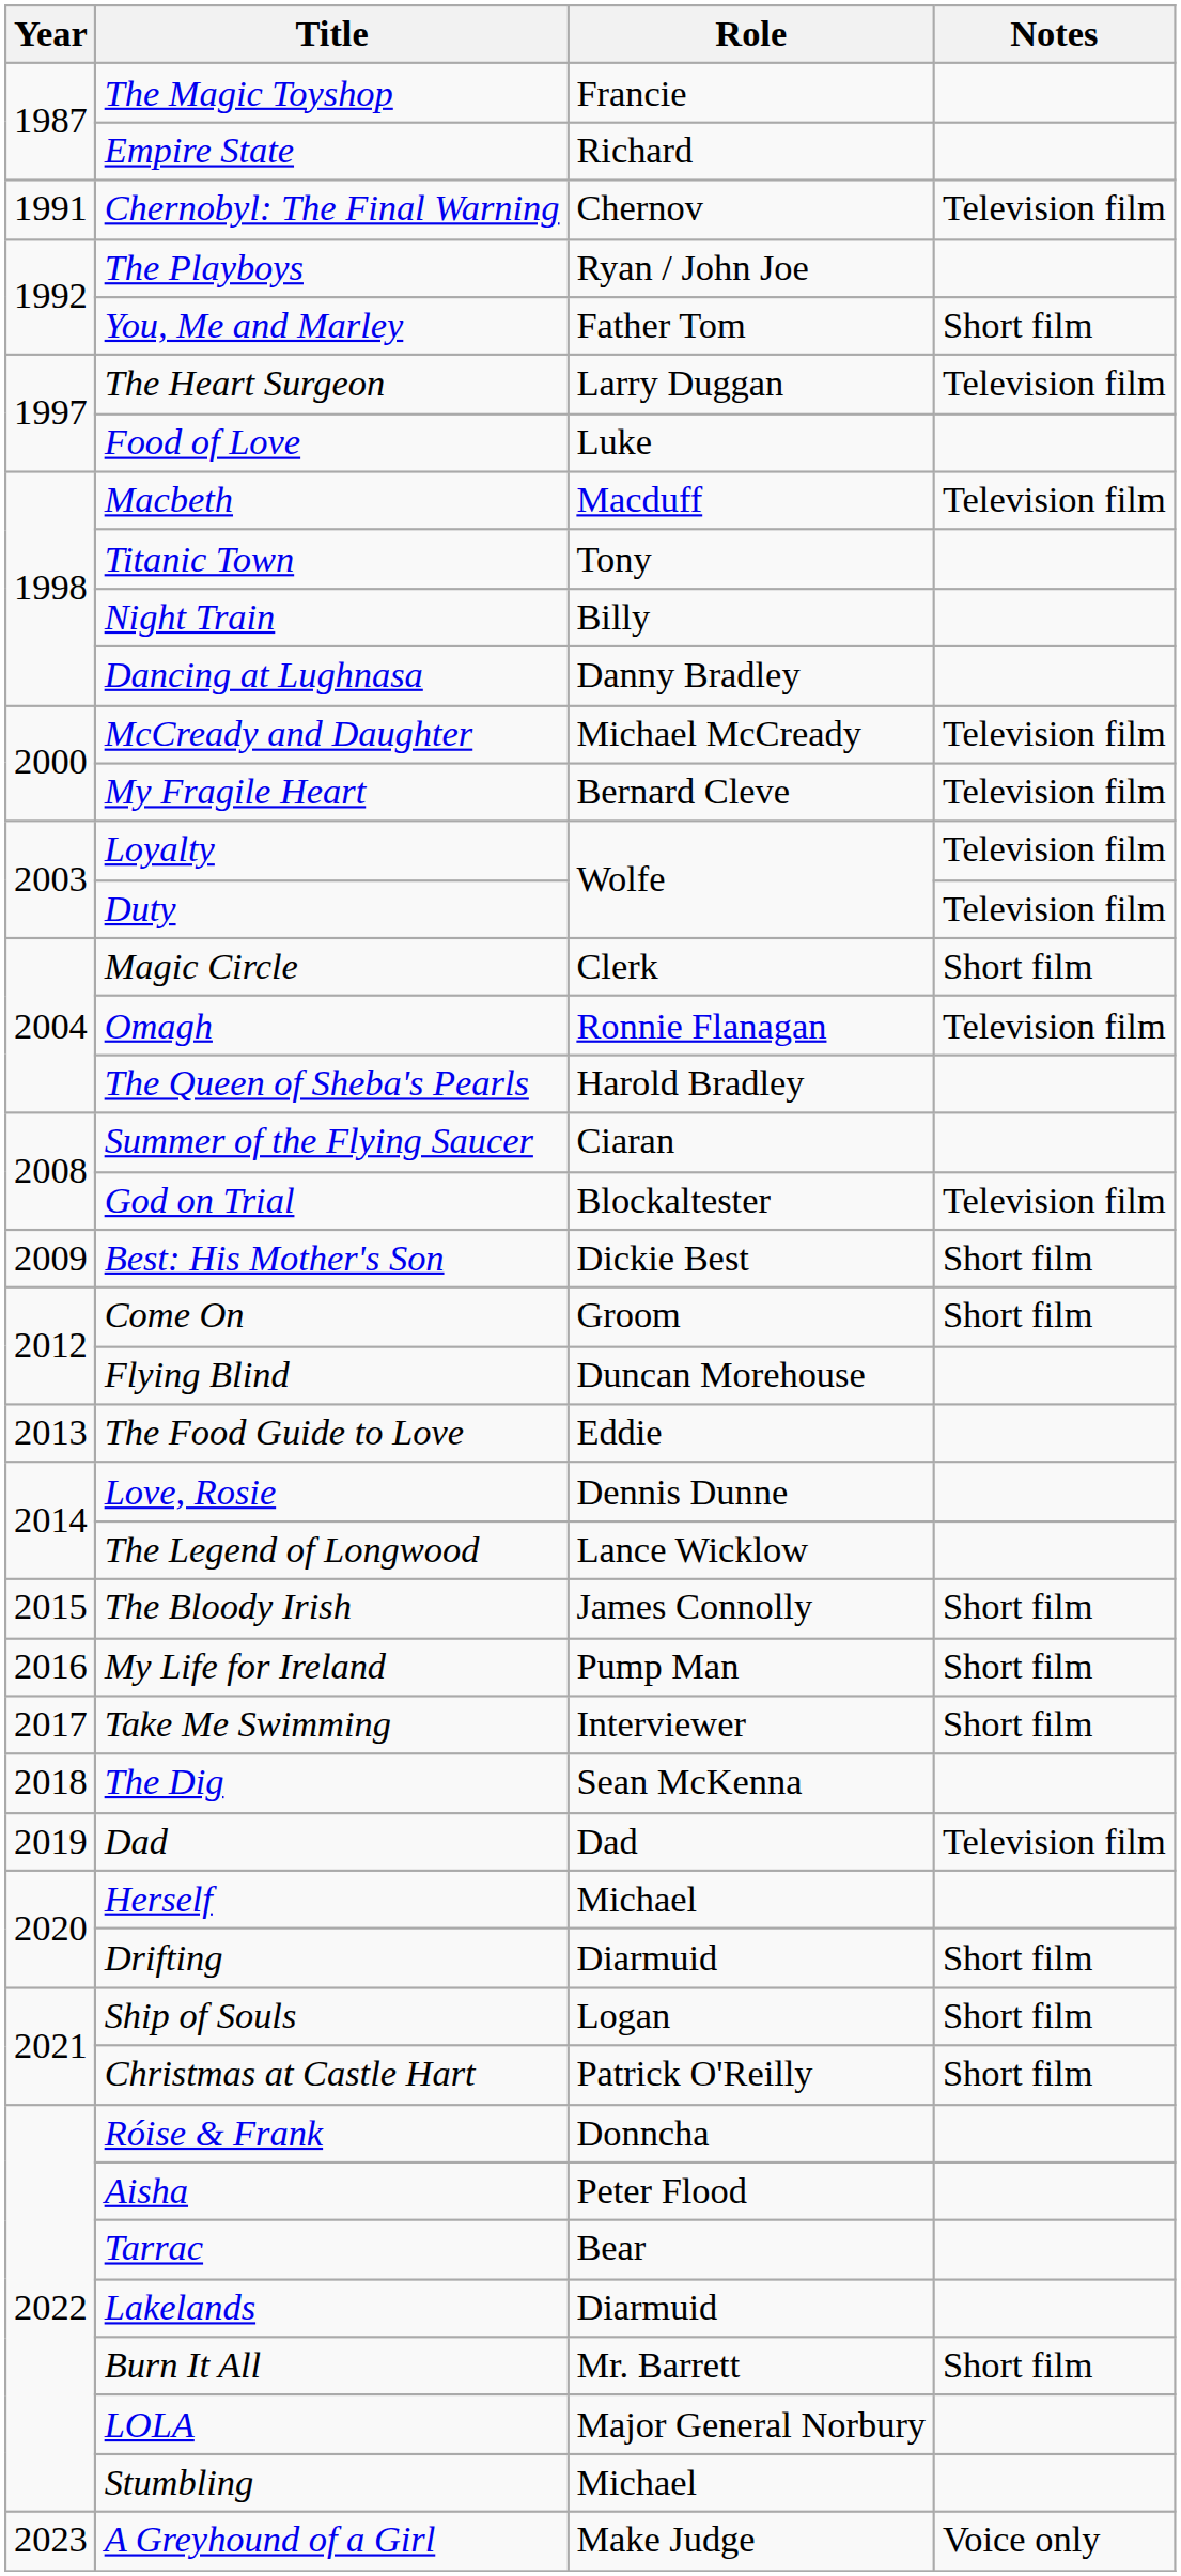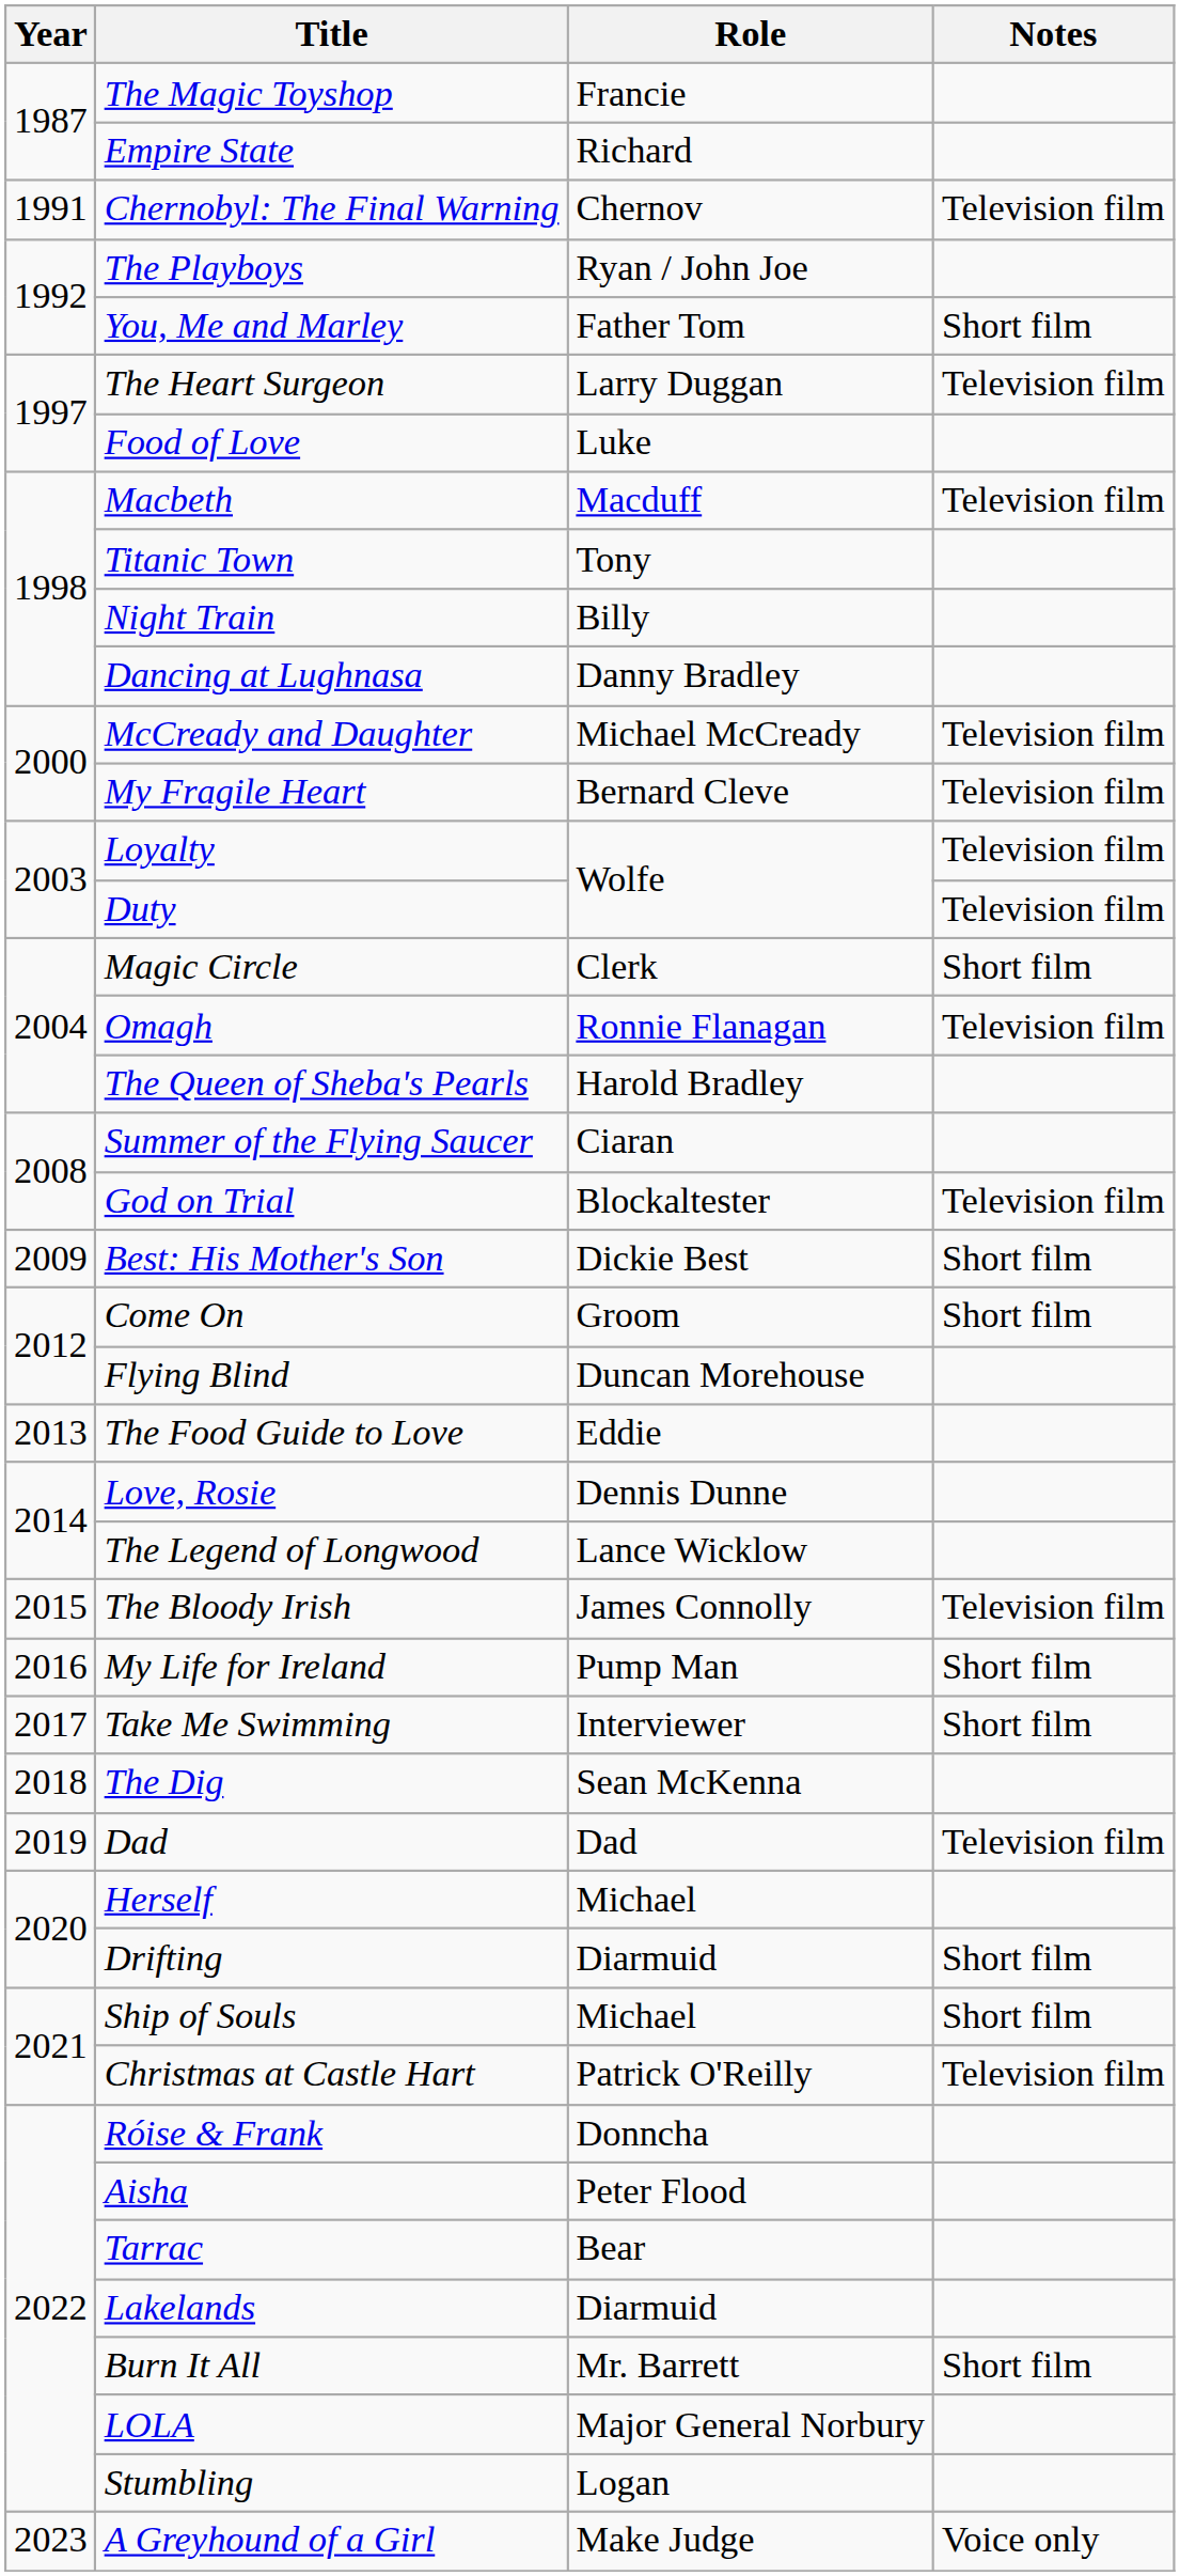 <table class="wikitable sortable">
 <tr>
 <th>Year</th>
 <th>Title</th>
 <th>Role</th>
 <th>Notes</th>
 </tr>
 <tr>
 <td rowspan="2">1987</td>
 <td><em><a href='#'>The Magic Toyshop</a></em></td>
 <td>Francie</td>
 <td></td>
 </tr>
 <tr>
 <td><em><a href='#'>Empire State</a></em></td>
 <td>Richard</td>
 <td></td>
 </tr>
 <tr>
 <td>1991</td>
 <td><em><a href='#'>Chernobyl: The Final Warning</a></em></td>
 <td>Chernov</td>
 <td>Television film</td>
 </tr>
 <tr>
 <td rowspan="2">1992</td>
 <td><em><a href='#'>The Playboys</a></em></td>
 <td>Ryan / John Joe</td>
 <td></td>
 </tr>
 <tr>
 <td><em><a href='#'>You, Me and Marley</a></em></td>
 <td>Father Tom</td>
 <td>Short film</td>
 </tr>
 <tr>
 <td rowspan="2">1997</td>
 <td><em>The Heart Surgeon</em></td>
 <td>Larry Duggan</td>
 <td>Television film</td>
 </tr>
 <tr>
 <td><em><a href='#'>Food of Love</a></em></td>
 <td>Luke</td>
 <td></td>
 </tr>
 <tr>
 <td rowspan="4">1998</td>
 <td><em><a href='#'>Macbeth</a></em></td>
 <td><a href='#'>Macduff</a></td>
 <td>Television film</td>
 </tr>
 <tr>
 <td><em><a href='#'>Titanic Town</a></em></td>
 <td>Tony</td>
 <td></td>
 </tr>
 <tr>
 <td><em><a href='#'>Night Train</a></em></td>
 <td>Billy</td>
 <td></td>
 </tr>
 <tr>
 <td><em><a href='#'>Dancing at Lughnasa</a></em></td>
 <td>Danny Bradley</td>
 <td></td>
 </tr>
 <tr>
 <td rowspan="2">2000</td>
 <td><em><a href='#'>McCready and Daughter</a></em></td>
 <td>Michael McCready</td>
 <td>Television film</td>
 </tr>
 <tr>
 <td><em><a href='#'>My Fragile Heart</a></em></td>
 <td>Bernard Cleve</td>
 <td>Television film</td>
 </tr>
 <tr>
 <td rowspan="2">2003</td>
 <td><em><a href='#'>Loyalty</a></em></td>
 <td rowspan="2">Wolfe</td>
 <td>Television film</td>
 </tr>
 <tr>
 <td><em><a href='#'>Duty</a></em></td>
 <td>Television film</td>
 </tr>
 <tr>
 <td rowspan="3">2004</td>
 <td><em>Magic Circle</em></td>
 <td>Clerk</td>
 <td>Short film</td>
 </tr>
 <tr>
 <td><em><a href='#'>Omagh</a></em></td>
 <td><a href='#'>Ronnie Flanagan</a></td>
 <td>Television film</td>
 </tr>
 <tr>
 <td><em><a href='#'>The Queen of Sheba's Pearls</a></em></td>
 <td>Harold Bradley</td>
 <td></td>
 </tr>
 <tr>
 <td rowspan="2">2008</td>
 <td><em><a href='#'>Summer of the Flying Saucer</a></em></td>
 <td>Ciaran</td>
 <td></td>
 </tr>
 <tr>
 <td><em><a href='#'>God on Trial</a></em></td>
 <td>Blockaltester</td>
 <td>Television film</td>
 </tr>
 <tr>
 <td>2009</td>
 <td><em><a href='#'>Best: His Mother's Son</a></em></td>
 <td>Dickie Best</td>
 <td>Short film</td>
 </tr>
 <tr>
 <td rowspan="2">2012</td>
 <td><em>Come On</em></td>
 <td>Groom</td>
 <td>Short film</td>
 </tr>
 <tr>
 <td><em>Flying Blind</em></td>
 <td>Duncan Morehouse</td>
 <td></td>
 </tr>
 <tr>
 <td>2013</td>
 <td><em>The Food Guide to Love</em></td>
 <td>Eddie</td>
 <td></td>
 </tr>
 <tr>
 <td rowspan="2">2014</td>
 <td><em><a href='#'>Love, Rosie</a></em></td>
 <td>Dennis Dunne</td>
 <td></td>
 </tr>
 <tr>
 <td><em>The Legend of Longwood</em></td>
 <td>Lance Wicklow</td>
 <td></td>
 </tr>
 <tr>
 <td>2015</td>
 <td><em>The Bloody Irish</em></td>
 <td>James Connolly</td>
-<td>Short film</td>
+<td>Television film</td>
 </tr>
 <tr>
 <td>2016</td>
 <td><em>My Life for Ireland</em></td>
 <td>Pump Man</td>
 <td>Short film</td>
 </tr>
 <tr>
 <td>2017</td>
 <td><em>Take Me Swimming</em></td>
 <td>Interviewer</td>
 <td>Short film</td>
 </tr>
 <tr>
 <td>2018</td>
 <td><em><a href='#'>The Dig</a></em></td>
 <td>Sean McKenna</td>
 <td></td>
 </tr>
 <tr>
 <td>2019</td>
 <td><em>Dad</em></td>
 <td>Dad</td>
 <td>Television film</td>
 </tr>
 <tr>
 <td rowspan="2">2020</td>
 <td><em><a href='#'>Herself</a></em></td>
 <td>Michael</td>
 <td></td>
 </tr>
 <tr>
 <td><em>Drifting</em></td>
 <td>Diarmuid</td>
 <td>Short film</td>
 </tr>
 <tr>
 <td rowspan="2">2021</td>
 <td><em>Ship of Souls</em></td>
-<td>Logan</td>
+<td>Michael</td>
 <td>Short film</td>
 </tr>
 <tr>
 <td><em>Christmas at Castle Hart</em></td>
 <td>Patrick O'Reilly</td>
-<td>Short film</td>
+<td>Television film</td>
 </tr>
 <tr>
 <td rowspan="7">2022</td>
 <td><em><a href='#'>Róise & Frank</a></em></td>
 <td>Donncha</td>
 <td></td>
 </tr>
 <tr>
 <td><em><a href='#'>Aisha</a></em></td>
 <td>Peter Flood</td>
 <td></td>
 </tr>
 <tr>
 <td><em><a href='#'>Tarrac</a></em></td>
 <td>Bear</td>
 <td></td>
 </tr>
 <tr>
 <td><em><a href='#'>Lakelands</a></em></td>
 <td>Diarmuid</td>
 <td></td>
 </tr>
 <tr>
 <td><em>Burn It All</em></td>
 <td>Mr. Barrett</td>
 <td>Short film</td>
 </tr>
 <tr>
 <td><em><a href='#'>LOLA</a></em></td>
 <td>Major General Norbury</td>
 <td></td>
 </tr>
 <tr>
 <td><em>Stumbling</em></td>
-<td>Michael</td>
+<td>Logan</td>
 <td></td>
 </tr>
 <tr>
 <td>2023</td>
 <td><em><a href='#'>A Greyhound of a Girl</a></em></td>
 <td>Make Judge</td>
 <td>Voice only</td>
 </tr>
 <tr>
 </tr>
 </table>
